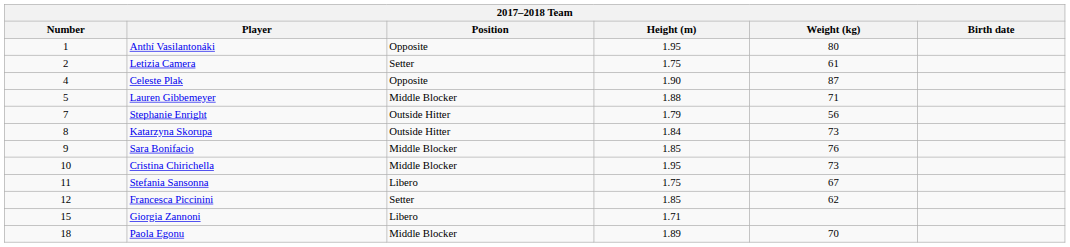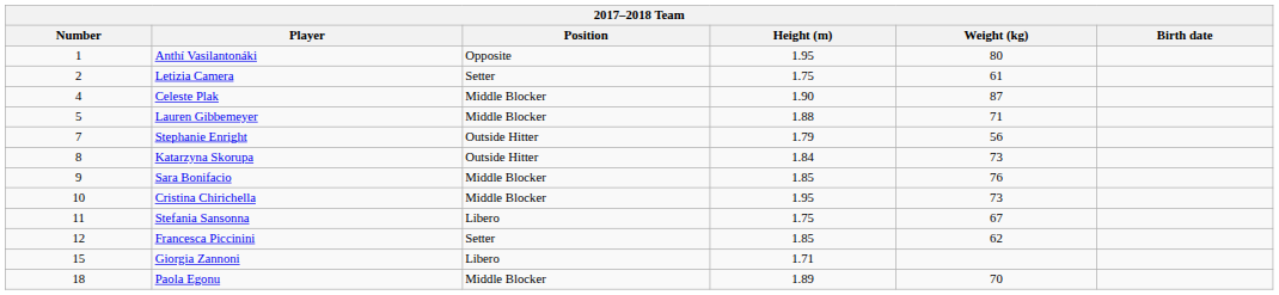 <table class="wikitable collapsible collapsed" style="width:100%;">
 <tr>
 <th colspan=6><strong>2017–2018 Team</strong></th>
 </tr>
 <tr>
 <th>Number</th>
 <th>Player</th>
 <th>Position</th>
 <th>Height (m)</th>
 <th>Weight (kg)</th>
 <th>Birth date</th>
 </tr>
 <tr>
 <td align=center>1</td>
 <td> <a href='#'>Anthí Vasilantonáki</a></td>
 <td>Opposite</td>
 <td align=center>1.95</td>
 <td align=center>80</td>
 <td></td>
 </tr>
 <tr>
 <td align=center>2</td>
 <td> <a href='#'>Letizia Camera</a></td>
 <td>Setter</td>
 <td align=center>1.75</td>
 <td align=center>61</td>
 <td></td>
 </tr>
 <tr>
 <td align=center>4</td>
 <td> <a href='#'>Celeste Plak</a></td>
-<td>Opposite</td>
+<td>Middle Blocker</td>
 <td align=center>1.90</td>
 <td align=center>87</td>
 <td></td>
 </tr>
 <tr>
 <td align=center>5</td>
 <td> <a href='#'>Lauren Gibbemeyer</a></td>
 <td>Middle Blocker</td>
 <td align=center>1.88</td>
 <td align=center>71</td>
 <td></td>
 </tr>
 <tr>
 <td align=center>7</td>
 <td> <a href='#'>Stephanie Enright</a></td>
 <td>Outside Hitter</td>
 <td align=center>1.79</td>
 <td align=center>56</td>
 <td></td>
 </tr>
 <tr>
 <td align=center>8</td>
 <td> <a href='#'>Katarzyna Skorupa</a></td>
 <td>Outside Hitter</td>
 <td align=center>1.84</td>
 <td align=center>73</td>
 <td></td>
 </tr>
 <tr>
 <td align=center>9</td>
 <td> <a href='#'>Sara Bonifacio</a></td>
 <td>Middle Blocker</td>
 <td align=center>1.85</td>
 <td align=center>76</td>
 <td></td>
 </tr>
 <tr>
 <td align=center>10</td>
 <td> <a href='#'>Cristina Chirichella</a></td>
 <td>Middle Blocker</td>
 <td align=center>1.95</td>
 <td align=center>73</td>
 <td></td>
 </tr>
 <tr>
 <td align=center>11</td>
 <td> <a href='#'>Stefania Sansonna</a></td>
 <td>Libero</td>
 <td align=center>1.75</td>
 <td align=center>67</td>
 <td></td>
 </tr>
 <tr>
 <td align=center>12</td>
 <td> <a href='#'>Francesca Piccinini</a></td>
 <td>Setter</td>
 <td align=center>1.85</td>
 <td align=center>62</td>
 <td></td>
 </tr>
 <tr>
 <td align=center>15</td>
 <td> <a href='#'>Giorgia Zannoni</a></td>
 <td>Libero</td>
 <td align=center>1.71</td>
 <td align=center></td>
 <td></td>
 </tr>
 <tr>
 <td align=center>18</td>
 <td> <a href='#'>Paola Egonu</a></td>
 <td>Middle Blocker</td>
 <td align=center>1.89</td>
 <td align=center>70</td>
 <td></td>
 </tr>
 </table>
